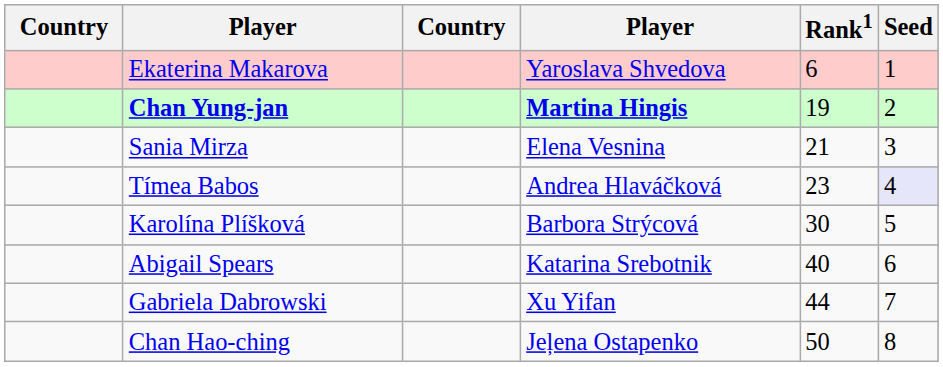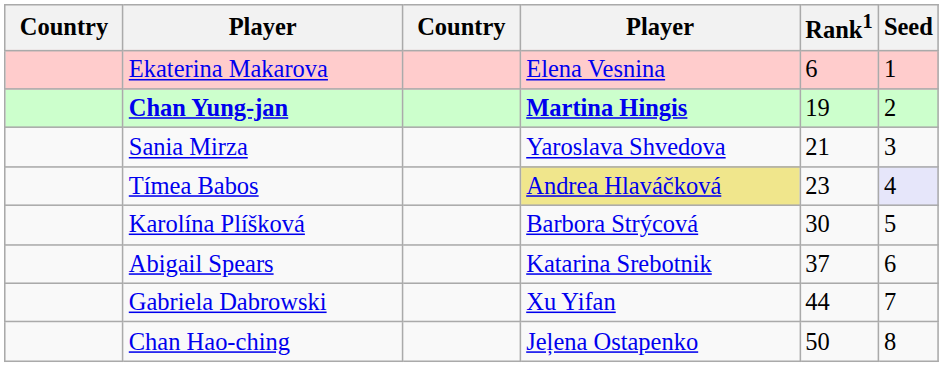 <table class="sortable wikitable">
 <tr>
 <th width="70">Country</th>
 <th width="175">Player</th>
 <th width="70">Country</th>
 <th width="175">Player</th>
 <th>Rank<sup>1</sup></th>
 <th>Seed</th>
 </tr>
 <tr style="background:#fcc;">
 <td></td>
 <td><a href='#'>Ekaterina Makarova</a></td>
 <td></td>
-<td><a href='#'>Yaroslava Shvedova</a></td>
+<td><a href='#'>Elena Vesnina</a></td>
 <td>6</td>
 <td>1</td>
 </tr>
 <tr style="background:#cfc;">
 <td></td>
 <td><strong><a href='#'>Chan Yung-jan</a></strong></td>
 <td></td>
 <td><strong><a href='#'>Martina Hingis</a></strong></td>
 <td>19</td>
 <td>2</td>
 </tr>
 <tr>
 <td></td>
 <td><a href='#'>Sania Mirza</a></td>
 <td></td>
-<td><a href='#'>Elena Vesnina</a></td>
+<td><a href='#'>Yaroslava Shvedova</a></td>
 <td>21</td>
 <td>3</td>
 </tr>
 <tr>
 <td></td>
 <td><a href='#'>Tímea Babos</a></td>
 <td></td>
-<td><a href='#'>Andrea Hlaváčková</a></td>
+<td style="background: khaki;"><a href='#'>Andrea Hlaváčková</a></td>
 <td>23</td>
 <td style="background: lavender;">4</td>
 </tr>
 <tr>
 <td></td>
 <td><a href='#'>Karolína Plíšková</a></td>
 <td></td>
 <td><a href='#'>Barbora Strýcová</a></td>
 <td>30</td>
 <td>5</td>
 </tr>
 <tr>
 <td></td>
 <td><a href='#'>Abigail Spears</a></td>
 <td></td>
 <td><a href='#'>Katarina Srebotnik</a></td>
-<td>40</td>
+<td>37</td>
 <td>6</td>
 </tr>
 <tr>
 <td></td>
 <td><a href='#'>Gabriela Dabrowski</a></td>
 <td></td>
 <td><a href='#'>Xu Yifan</a></td>
 <td>44</td>
 <td>7</td>
 </tr>
 <tr>
 <td></td>
 <td><a href='#'>Chan Hao-ching</a></td>
 <td></td>
 <td><a href='#'>Jeļena Ostapenko</a></td>
 <td>50</td>
 <td>8</td>
 </tr>
 </table>
